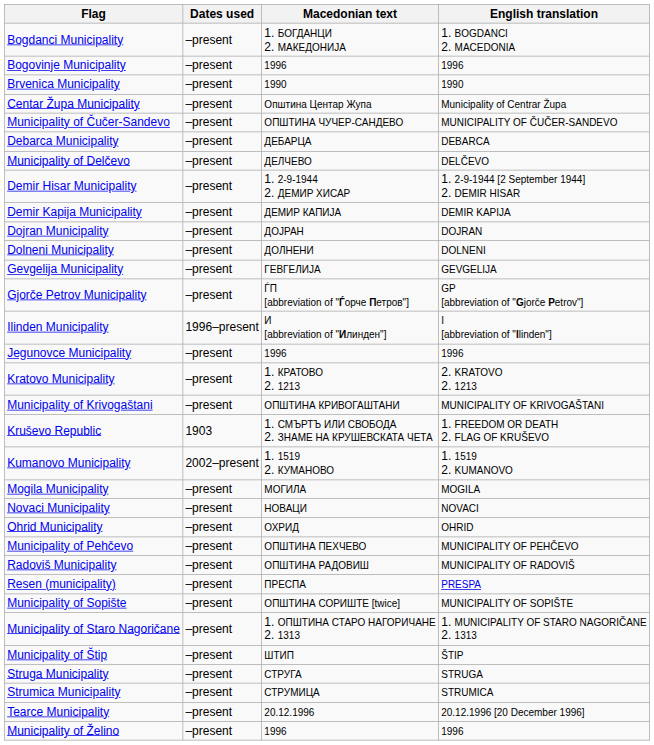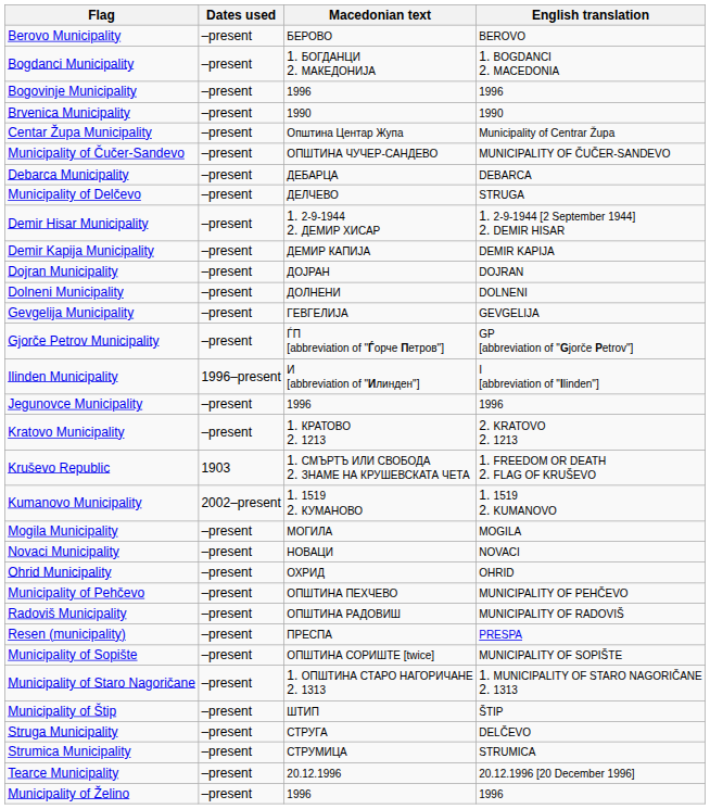 <table class="wikitable sortable noresize">
 <tr>
 <th>Flag</th>
 <th>Dates used</th>
 <th>Macedonian text</th>
 <th>English translation</th>
+</tr>
+<tr>
+<td> <a href='#'>Berovo Municipality</a></td>
+<td>–present</td>
+<td><small>БЕРОВО</small></td>
+<td><small>BEROVO</small></td>
 </tr>
 <tr>
 <td> <a href='#'>Bogdanci Municipality</a></td>
 <td>–present</td>
 <td>1. <small>БОГДАНЦИ</small><br>2. <small>МАКЕДОНИJА</small></td>
 <td>1. <small>BOGDANCI</small><br>2. <small>MACEDONIA</small></td>
 </tr>
 <tr>
 <td> <a href='#'>Bogovinje Municipality</a></td>
 <td>–present</td>
 <td><small>1996</small></td>
 <td><small>1996</small></td>
 </tr>
 <tr>
 <td> <a href='#'>Brvenica Municipality</a></td>
 <td>–present</td>
 <td><small>1990</small></td>
 <td><small>1990</small></td>
 </tr>
 <tr>
 <td> <a href='#'>Centar Župa Municipality</a></td>
 <td>–present</td>
 <td><small>Општина Центар Жупа</small></td>
 <td><small>Municipality of Centrar Župa</small></td>
 </tr>
 <tr>
 <td> <a href='#'>Municipality of Čučer-Sandevo</a></td>
 <td>–present</td>
 <td><small>ОПШТИНА ЧУЧЕР-САНДЕВО</small></td>
 <td><small>MUNICIPALITY OF ČUČER-SANDEVO</small></td>
 </tr>
 <tr>
 <td> <a href='#'>Debarca Municipality</a></td>
 <td>–present</td>
 <td><small>ДЕБАРЦА</small></td>
 <td><small>DEBARCA</small></td>
 </tr>
 <tr>
 <td> <a href='#'>Municipality of Delčevo</a></td>
 <td>–present</td>
 <td><small>ДЕЛЧЕВО</small></td>
-<td><small>DELČEVO</small></td>
+<td><small>STRUGA</small></td>
 </tr>
 <tr>
 <td> <a href='#'>Demir Hisar Municipality</a></td>
 <td>–present</td>
 <td>1. <small>2-9-1944</small><br>2. <small>ДЕМИР ХИСАР</small></td>
 <td>1. <small>2-9-1944 [2 September 1944]</small><br>2. <small>DEMIR HISAR</small></td>
 </tr>
 <tr>
 <td> <a href='#'>Demir Kapija Municipality</a></td>
 <td>–present</td>
 <td><small>ДЕМИР КАПИЈА</small></td>
 <td><small>DEMIR KAPIJA</small></td>
 </tr>
 <tr>
 <td> <a href='#'>Dojran Municipality</a></td>
 <td>–present</td>
 <td><small>ДOЈРАН</small></td>
 <td><small>DOJRAN</small></td>
 </tr>
 <tr>
 <td> <a href='#'>Dolneni Municipality</a></td>
 <td>–present</td>
 <td><small>ДOЛНЕНИ</small></td>
 <td><small>DOLNENI</small></td>
 </tr>
 <tr>
 <td> <a href='#'>Gevgelija Municipality</a></td>
 <td>–present</td>
 <td><small>ГЕВГЕЛИJА</small></td>
 <td><small>GEVGELIJA</small></td>
 </tr>
 <tr>
 <td> <a href='#'>Gjorče Petrov Municipality</a></td>
 <td>–present</td>
 <td><small>ЃП<br>[abbreviation of "<strong>Ѓ</strong>орче <strong>П</strong>етров"]</small></td>
 <td><small>GP<br>[abbreviation of "<strong>G</strong>jorče <strong>P</strong>etrov"]</small></td>
 </tr>
 <tr>
 <td> <a href='#'>Ilinden Municipality</a></td>
 <td>1996–present</td>
 <td><small>И<br>[abbreviation of "<strong>И</strong>линден"]</small></td>
 <td><small>I<br>[abbreviation of "<strong>I</strong>linden"]</small></td>
 </tr>
 <tr>
 <td> <a href='#'>Jegunovce Municipality</a></td>
 <td>–present</td>
 <td><small>1996</small></td>
 <td><small>1996</small></td>
 </tr>
 <tr>
 <td> <a href='#'>Kratovo Municipality</a></td>
 <td>–present</td>
 <td>1. <small>КРАТОВО</small><br>2. <small>1213</small></td>
 <td>2. <small>KRATOVO</small><br>2. <small>1213</small></td>
-</tr>
-<tr>
-<td> <a href='#'>Municipality of Krivogaštani</a></td>
-<td>–present</td>
-<td><small>ОПШТИНА КРИВОГАШТАНИ</small></td>
-<td><small>MUNICIPALITY OF KRIVOGAŠTANI</small></td>
 </tr>
 <tr>
 <td> <a href='#'>Kruševo Republic</a></td>
 <td>1903</td>
 <td>1. <small>СМЪРТЪ ИЛИ СВОБОДА</small><br>2. <small>ЗНАМЕ НА КРУШЕВСКАТА ЧЕТА</small></td>
 <td>1. <small>FREEDOM OR DEATH</small><br>2. <small>FLAG OF KRUŠEVO</small></td>
 </tr>
 <tr>
 <td> <a href='#'>Kumanovo Municipality</a></td>
 <td>2002–present</td>
 <td>1. <small>1519</small><br>2. <small>КУМАНОВО</small></td>
 <td>1. <small>1519</small><br>2. <small>KUMANOVO</small></td>
 </tr>
 <tr>
 <td> <a href='#'>Mogila Municipality</a></td>
 <td>–present</td>
 <td><small>МОГИЛА</small></td>
 <td><small>MOGILA</small></td>
 </tr>
 <tr>
 <td> <a href='#'>Novaci Municipality</a></td>
 <td>–present</td>
 <td><small>НОВАЦИ</small></td>
 <td><small>NOVACI</small></td>
 </tr>
 <tr>
 <td> <a href='#'>Ohrid Municipality</a></td>
 <td>–present</td>
 <td><small>ОХРИД</small></td>
 <td><small>OHRID</small></td>
 </tr>
 <tr>
 <td> <a href='#'>Municipality of Pehčevo</a></td>
 <td>–present</td>
 <td><small>ОПШТИНА ПЕХЧЕВО</small></td>
 <td><small>MUNICIPALITY OF PEHČEVO</small></td>
 </tr>
 <tr>
 <td> <a href='#'>Radoviš Municipality</a></td>
 <td>–present</td>
 <td><small>ОПШТИНА РАДОВИШ</small></td>
 <td><small>MUNICIPALITY OF RADOVIŠ</small></td>
 </tr>
 <tr>
 <td> <a href='#'>Resen (municipality)</a></td>
 <td>–present</td>
 <td><small>ПРЕСПА</small></td>
 <td><small><a href='#'>PRESPA</a></small></td>
 </tr>
 <tr>
 <td> <a href='#'>Municipality of Sopište</a></td>
 <td>–present</td>
 <td><small>ОПШТИНА СОРИШТЕ [twice]</small></td>
 <td><small>MUNICIPALITY OF SOPIŠTE</small></td>
 </tr>
 <tr>
 <td> <a href='#'>Municipality of Staro Nagoričane</a></td>
 <td>–present</td>
 <td>1. <small>ОПШТИНА СТАРО НАГОРИЧАНЕ</small><br>2. <small>1313</small></td>
 <td>1. <small>MUNICIPALITY OF STARO NAGORIČANE</small><br>2. <small>1313</small></td>
 </tr>
 <tr>
 <td> <a href='#'>Municipality of Štip</a></td>
 <td>–present</td>
 <td><small>ШТИП</small></td>
 <td><small>ŠTIP</small></td>
 </tr>
 <tr>
 <td> <a href='#'>Struga Municipality</a></td>
 <td>–present</td>
 <td><small>СТРУГА</small></td>
-<td><small>STRUGA</small></td>
+<td><small>DELČEVO</small></td>
 </tr>
 <tr>
 <td> <a href='#'>Strumica Municipality</a></td>
 <td>–present</td>
 <td><small>СТРУМИЦА</small></td>
 <td><small>STRUMICA</small></td>
 </tr>
 <tr>
 <td> <a href='#'>Tearce Municipality</a></td>
 <td>–present</td>
 <td><small>20.12.1996</small></td>
 <td><small>20.12.1996 [20 December 1996]</small></td>
 </tr>
 <tr>
 <td> <a href='#'>Municipality of Želino</a></td>
 <td>–present</td>
 <td><small>1996</small></td>
 <td><small>1996</small></td>
 </tr>
 </table>
